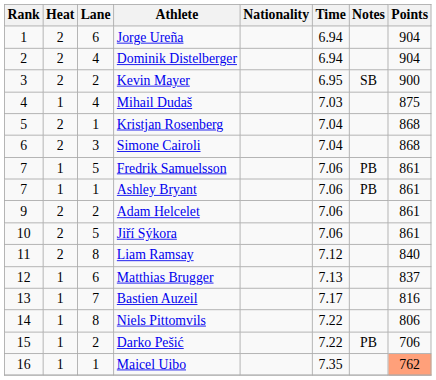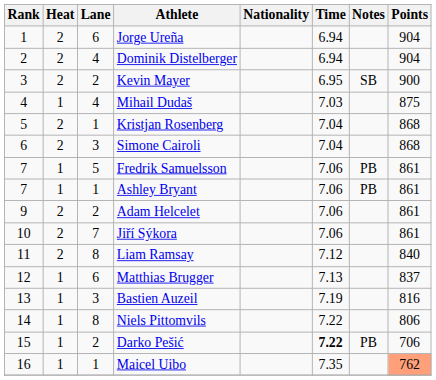 <table class="wikitable sortable" style="text-align:center">
 <tr>
 <th>Rank</th>
 <th>Heat</th>
 <th>Lane</th>
 <th>Athlete</th>
 <th>Nationality</th>
 <th>Time</th>
 <th>Notes</th>
 <th>Points</th>
 </tr>
 <tr>
 <td>1</td>
 <td>2</td>
 <td>6</td>
 <td align=left><a href='#'>Jorge Ureña</a></td>
 <td align=left></td>
 <td>6.94</td>
 <td></td>
 <td>904</td>
 </tr>
 <tr>
 <td>2</td>
 <td>2</td>
 <td>4</td>
 <td align=left><a href='#'>Dominik Distelberger</a></td>
 <td align=left></td>
 <td>6.94</td>
 <td></td>
 <td>904</td>
 </tr>
 <tr>
 <td>3</td>
 <td>2</td>
 <td>2</td>
 <td align=left><a href='#'>Kevin Mayer</a></td>
 <td align=left></td>
 <td>6.95</td>
 <td>SB</td>
 <td>900</td>
 </tr>
 <tr>
 <td>4</td>
 <td>1</td>
 <td>4</td>
 <td align=left><a href='#'>Mihail Dudaš</a></td>
 <td align=left></td>
 <td>7.03</td>
 <td></td>
 <td>875</td>
 </tr>
 <tr>
 <td>5</td>
 <td>2</td>
 <td>1</td>
 <td align=left><a href='#'>Kristjan Rosenberg</a></td>
 <td align=left></td>
 <td>7.04</td>
 <td></td>
 <td>868</td>
 </tr>
 <tr>
 <td>6</td>
 <td>2</td>
 <td>3</td>
 <td align=left><a href='#'>Simone Cairoli</a></td>
 <td align=left></td>
 <td>7.04</td>
 <td></td>
 <td>868</td>
 </tr>
 <tr>
 <td>7</td>
 <td>1</td>
 <td>5</td>
 <td align=left><a href='#'>Fredrik Samuelsson</a></td>
 <td align=left></td>
 <td>7.06</td>
 <td>PB</td>
 <td>861</td>
 </tr>
 <tr>
 <td>7</td>
 <td>1</td>
 <td>1</td>
 <td align=left><a href='#'>Ashley Bryant</a></td>
 <td align=left></td>
 <td>7.06</td>
 <td>PB</td>
 <td>861</td>
 </tr>
 <tr>
 <td>9</td>
 <td>2</td>
 <td>2</td>
 <td align=left><a href='#'>Adam Helcelet</a></td>
 <td align=left></td>
 <td>7.06</td>
 <td></td>
 <td>861</td>
 </tr>
 <tr>
 <td>10</td>
 <td>2</td>
-<td>5</td>
+<td>7</td>
 <td align=left><a href='#'>Jiří Sýkora</a></td>
 <td align=left></td>
 <td>7.06</td>
 <td></td>
 <td>861</td>
 </tr>
 <tr>
 <td>11</td>
 <td>2</td>
 <td>8</td>
 <td align=left><a href='#'>Liam Ramsay</a></td>
 <td align=left></td>
 <td>7.12</td>
 <td></td>
 <td>840</td>
 </tr>
 <tr>
 <td>12</td>
 <td>1</td>
 <td>6</td>
 <td align=left><a href='#'>Matthias Brugger</a></td>
 <td align=left></td>
 <td>7.13</td>
 <td></td>
 <td>837</td>
 </tr>
 <tr>
 <td>13</td>
 <td>1</td>
-<td>7</td>
+<td>3</td>
 <td align=left><a href='#'>Bastien Auzeil</a></td>
 <td align=left></td>
-<td>7.17</td>
+<td>7.19</td>
 <td></td>
 <td>816</td>
 </tr>
 <tr>
 <td>14</td>
 <td>1</td>
 <td>8</td>
 <td align=left><a href='#'>Niels Pittomvils</a></td>
 <td align=left></td>
 <td>7.22</td>
 <td></td>
 <td>806</td>
 </tr>
 <tr>
 <td>15</td>
 <td>1</td>
 <td>2</td>
 <td align=left><a href='#'>Darko Pešić</a></td>
 <td align=left></td>
-<td>7.22</td>
+<td><strong>7.22</strong></td>
 <td>PB</td>
 <td>706</td>
 </tr>
 <tr>
 <td>16</td>
 <td>1</td>
 <td>1</td>
 <td align=left><a href='#'>Maicel Uibo</a></td>
 <td align=left></td>
 <td>7.35</td>
 <td></td>
 <td style="background: lightsalmon;">762</td>
 </tr>
 <tr>
 </tr>
 </table>
